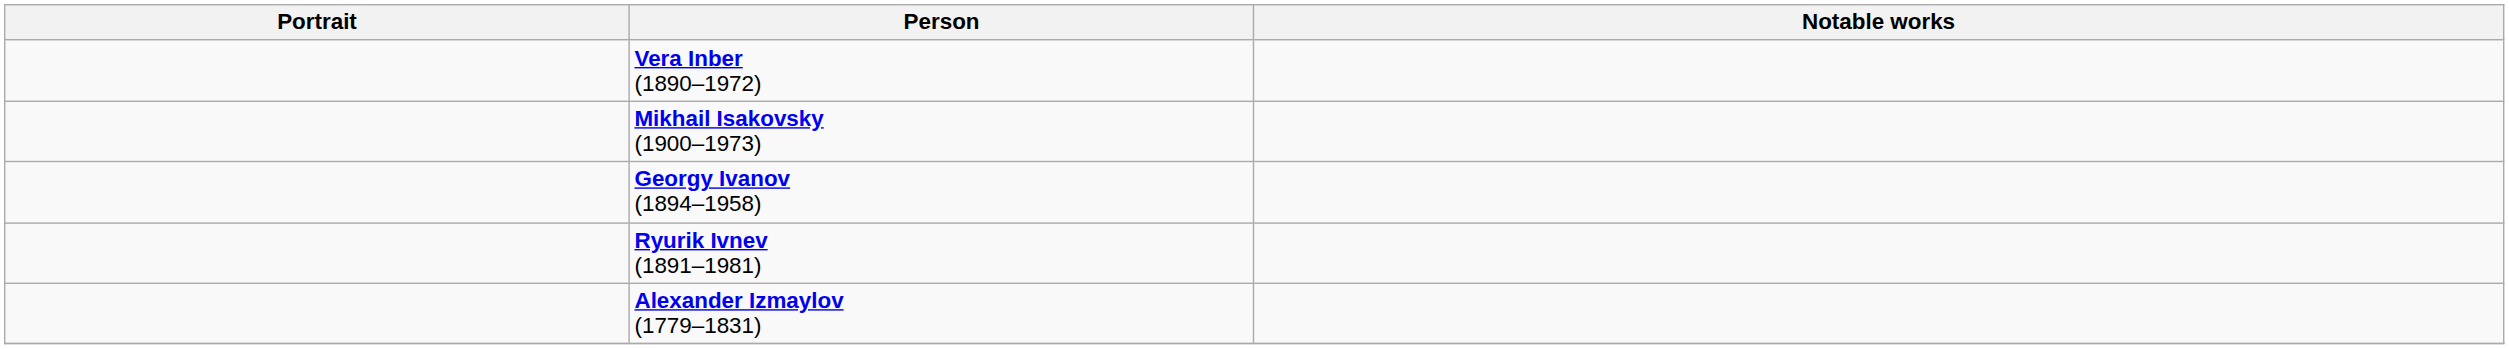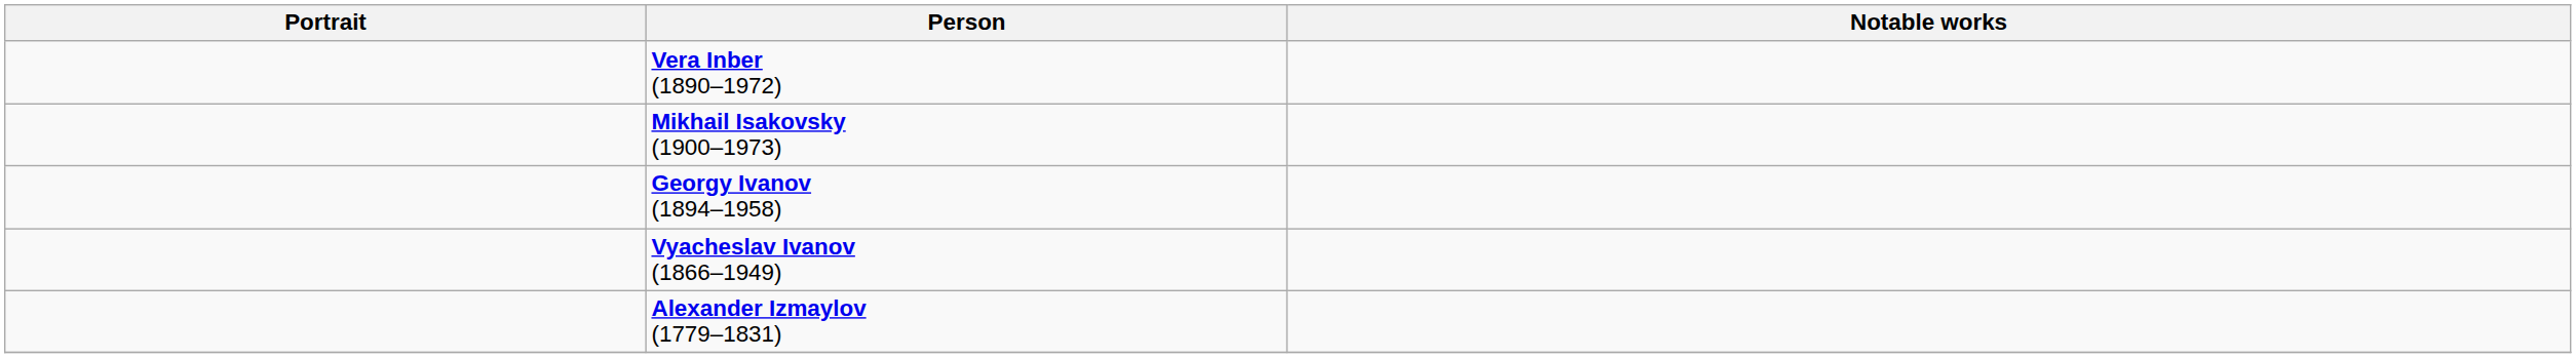 <table class="wikitable" style="width:90%;">
 <tr>
 <th style="width:25%;">Portrait</th>
 <th style="width:25%;">Person</th>
 <th style="width:50%;">Notable works</th>
 </tr>
 <tr>
 <td align=center></td>
 <td><strong><a href='#'>Vera Inber</a></strong><br> (1890–1972)</td>
 <td></td>
 </tr>
 <tr>
 <td align=center></td>
 <td><strong><a href='#'>Mikhail Isakovsky</a></strong><br> (1900–1973)</td>
 <td></td>
 </tr>
 <tr>
 <td align=center></td>
 <td><strong><a href='#'>Georgy Ivanov</a></strong><br> (1894–1958)</td>
 <td></td>
 </tr>
 <tr>
 <td align=center></td>
-<td><strong><a href='#'>Ryurik Ivnev</a></strong> <br>(1891–1981)</td>
+<td><strong><a href='#'>Vyacheslav Ivanov</a></strong> <br>(1866–1949)</td>
 <td></td>
 </tr>
 <tr>
 <td align=center></td>
 <td><strong><a href='#'>Alexander Izmaylov</a></strong><br>(1779–1831)</td>
 <td></td>
 </tr>
 <tr>
 </tr>
 </table>
